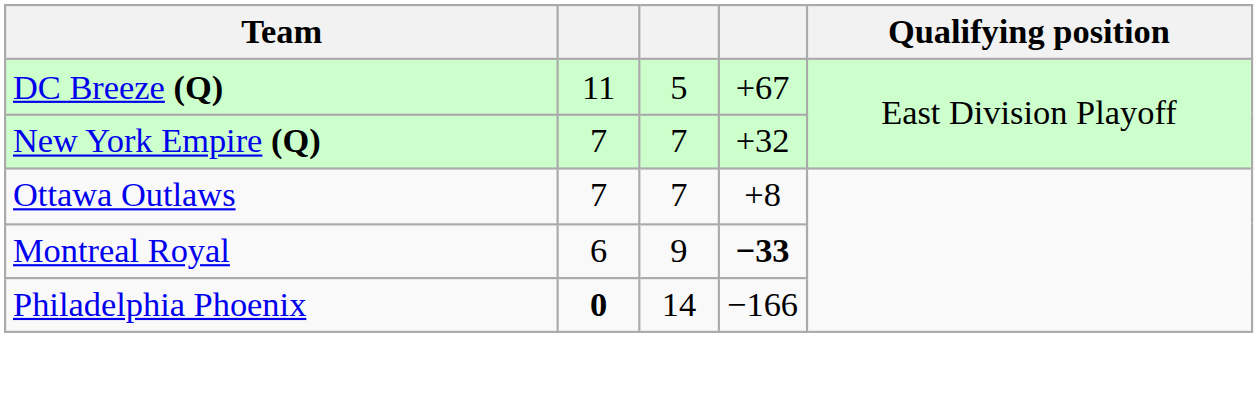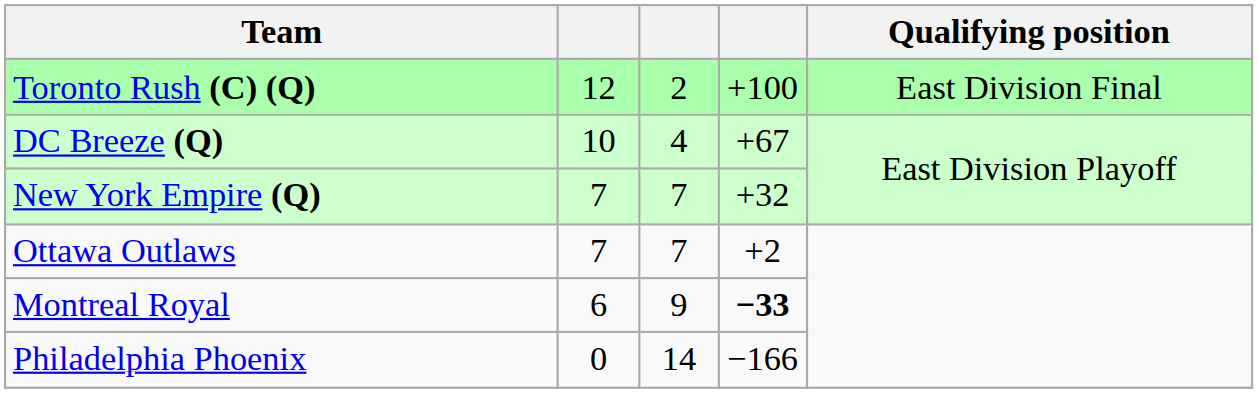 <table class="wikitable" style="text-align: center;">
 <tr>
 <th width=250>Team</th>
 <th width=30></th>
 <th width=30></th>
 <th width=30></th>
 <th width=200>Qualifying position</th>
 </tr>
+<tr style="background:#afa">
+<td style="text-align:left;"><a href='#'>Toronto Rush</a> <strong>(C) (Q)</strong></td>
+<td>12</td>
+<td>2</td>
+<td>+100</td>
+<td>East Division Final</td>
+</tr>
 <tr style="background:#cfc">
 <td style="text-align:left;"><a href='#'>DC Breeze</a> <strong>(Q)</strong></td>
-<td>11</td>
-<td>5</td>
+<td>10</td>
+<td>4</td>
 <td>+67</td>
 <td rowspan=2>East Division Playoff</td>
 </tr>
 <tr style="background:#cfc">
 <td style="text-align:left;"><a href='#'>New York Empire</a> <strong>(Q)</strong></td>
 <td>7</td>
 <td>7</td>
 <td>+32</td>
 </tr>
 <tr>
 <td style="text-align:left;"><a href='#'>Ottawa Outlaws</a></td>
 <td>7</td>
 <td>7</td>
-<td>+8</td>
+<td>+2</td>
 </tr>
 <tr>
 <td style="text-align:left;"><a href='#'>Montreal Royal</a></td>
 <td>6</td>
 <td>9</td>
 <td><strong>−33</strong></td>
 </tr>
 <tr>
 <td style="text-align:left;"><a href='#'>Philadelphia Phoenix</a></td>
-<td><strong>0</strong></td>
+<td>0</td>
 <td>14</td>
 <td>−166</td>
 </tr>
 </table>
